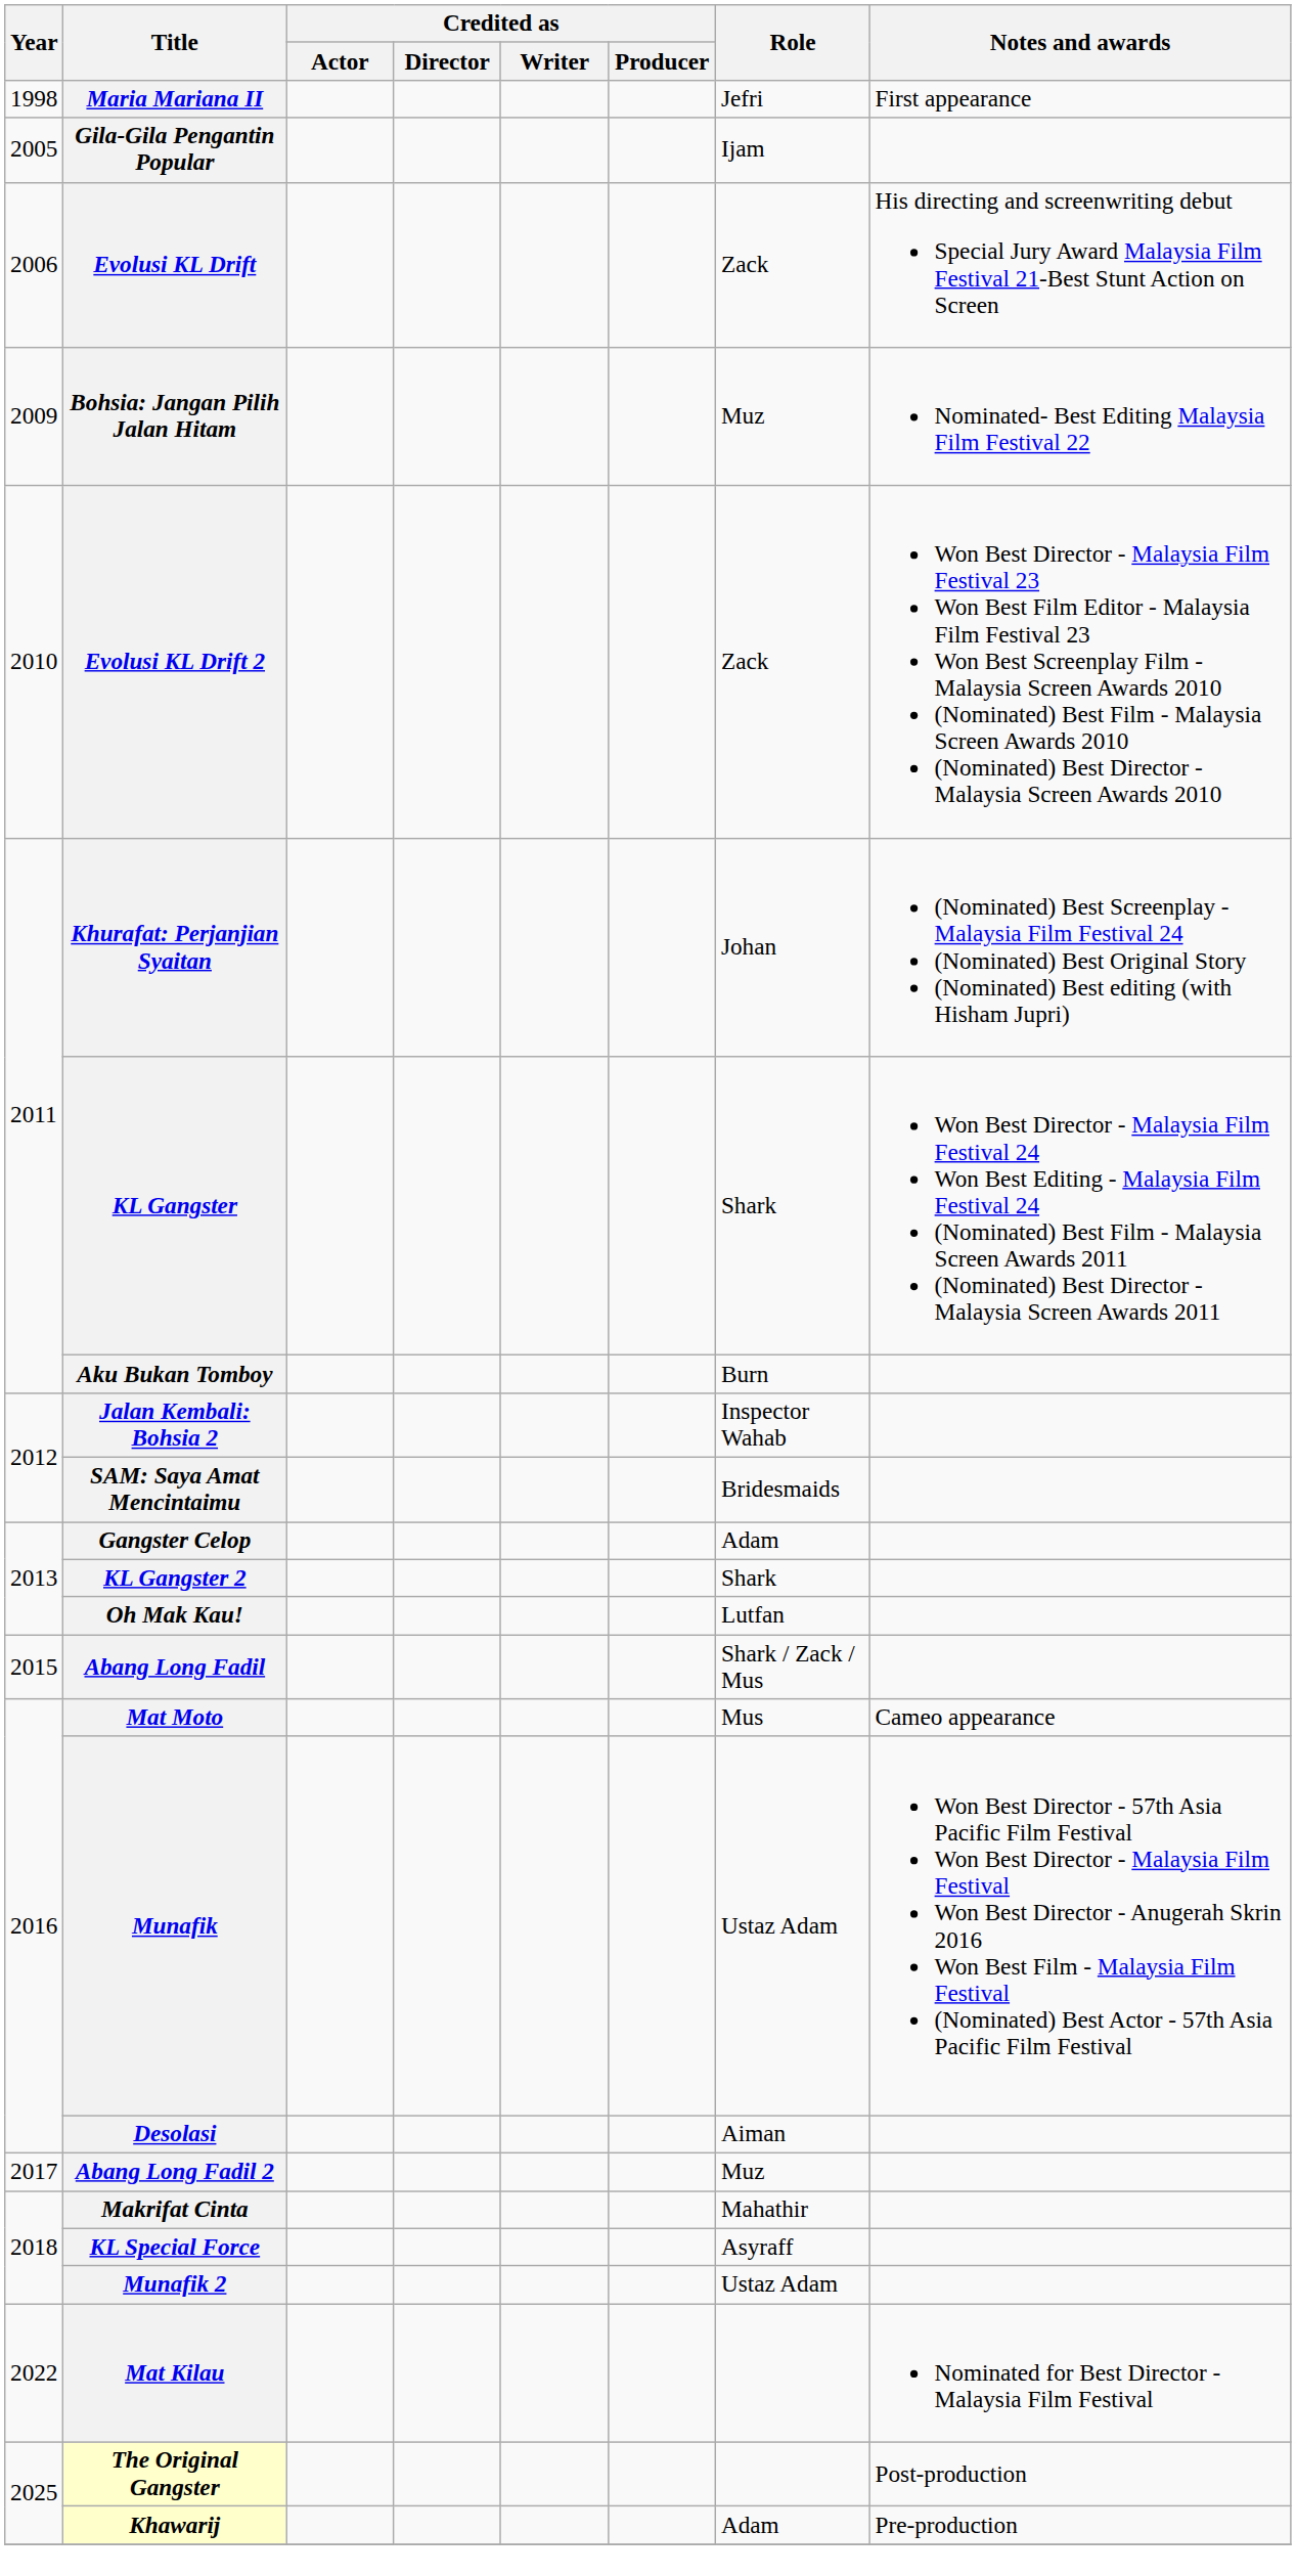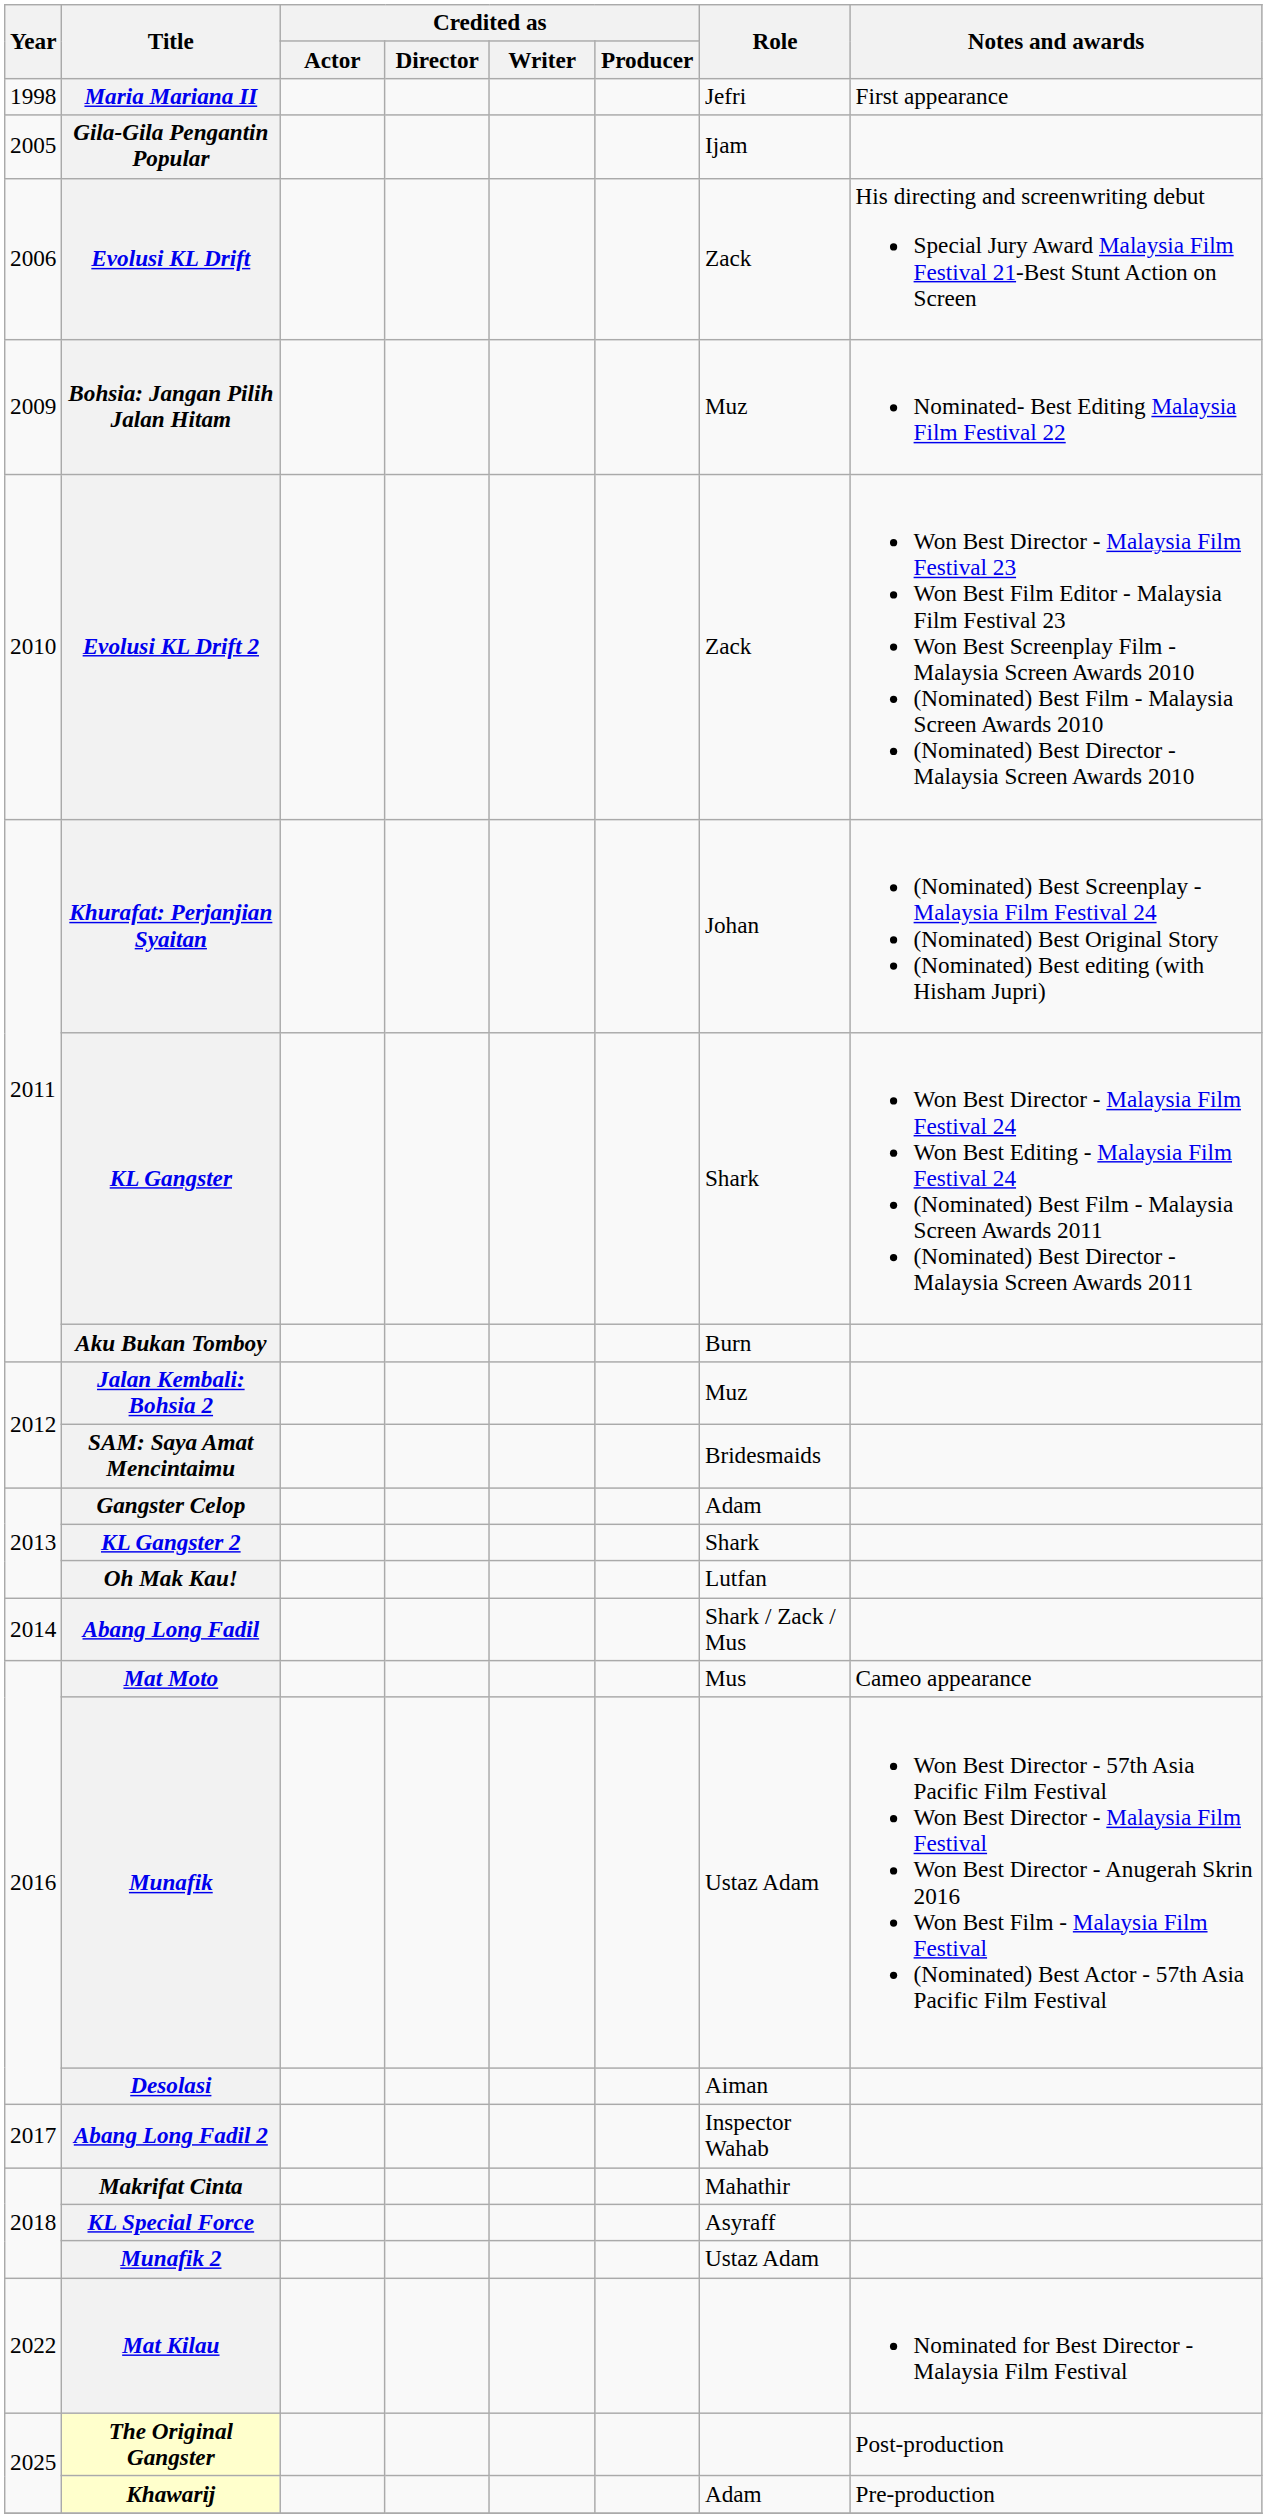 <table class="wikitable">
 <tr>
 <th rowspan="2">Year</th>
 <th rowspan="2">Title</th>
 <th colspan="4">Credited as</th>
 <th rowspan="2">Role</th>
 <th rowspan="2">Notes and awards</th>
 </tr>
 <tr>
 <th width="65">Actor</th>
 <th width="65">Director</th>
 <th width="65">Writer</th>
 <th width="65">Producer</th>
 </tr>
 <tr>
 <td>1998</td>
 <th><em><a href='#'>Maria Mariana II</a></em></th>
 <td></td>
 <td></td>
 <td></td>
 <td></td>
 <td>Jefri</td>
 <td>First appearance</td>
 </tr>
 <tr>
 <td>2005</td>
 <th><em>Gila-Gila Pengantin Popular</em></th>
 <td></td>
 <td></td>
 <td></td>
 <td></td>
 <td>Ijam</td>
 <td></td>
 </tr>
 <tr>
 <td>2006</td>
 <th><em><a href='#'>Evolusi KL Drift</a></em></th>
 <td></td>
 <td></td>
 <td></td>
 <td></td>
 <td>Zack</td>
 <td>His directing and screenwriting debut<br><ul><li>Special Jury Award <a href='#'>Malaysia Film Festival 21</a>-Best Stunt Action on Screen</li></ul></td>
 </tr>
 <tr>
 <td>2009</td>
 <th><em>Bohsia: Jangan Pilih Jalan Hitam</em></th>
 <td></td>
 <td></td>
 <td></td>
 <td></td>
 <td>Muz</td>
 <td><br><ul><li>Nominated- Best Editing <a href='#'>Malaysia Film Festival 22</a></li></ul></td>
 </tr>
 <tr>
 <td>2010</td>
 <th><em><a href='#'>Evolusi KL Drift 2</a></em></th>
 <td></td>
 <td></td>
 <td></td>
 <td></td>
 <td>Zack</td>
 <td><br><ul><li>Won Best Director - <a href='#'>Malaysia Film Festival 23</a></li><li>Won Best Film Editor - Malaysia Film Festival 23</li><li>Won Best Screenplay Film - Malaysia Screen Awards 2010</li><li>(Nominated) Best Film - Malaysia Screen Awards 2010</li><li>(Nominated) Best Director - Malaysia Screen Awards 2010</li></ul></td>
 </tr>
 <tr>
 <td rowspan="3">2011</td>
 <th><em><a href='#'>Khurafat: Perjanjian Syaitan</a></em></th>
 <td></td>
 <td></td>
 <td></td>
 <td></td>
 <td>Johan</td>
 <td><br><ul><li>(Nominated) Best Screenplay - <a href='#'>Malaysia Film Festival 24</a></li><li>(Nominated) Best Original Story</li><li>(Nominated) Best editing (with Hisham Jupri)</li></ul></td>
 </tr>
 <tr>
 <th><em><a href='#'>KL Gangster</a></em></th>
 <td></td>
 <td></td>
 <td></td>
 <td></td>
 <td>Shark</td>
 <td><br><ul><li>Won Best Director - <a href='#'>Malaysia Film Festival 24</a></li><li>Won Best Editing - <a href='#'>Malaysia Film Festival 24</a></li><li>(Nominated) Best Film - Malaysia Screen Awards 2011</li><li>(Nominated) Best Director - Malaysia Screen Awards 2011</li></ul></td>
 </tr>
 <tr>
 <th><em>Aku Bukan Tomboy</em></th>
 <td></td>
 <td></td>
 <td></td>
 <td></td>
 <td>Burn</td>
 <td></td>
 </tr>
 <tr>
 <td rowspan="2">2012</td>
 <th><em><a href='#'>Jalan Kembali: Bohsia 2</a></em></th>
 <td></td>
 <td></td>
 <td></td>
 <td></td>
-<td>Inspector Wahab</td>
+<td>Muz</td>
 <td></td>
 </tr>
 <tr>
 <th><em>SAM: Saya Amat Mencintaimu</em></th>
 <td></td>
 <td></td>
 <td></td>
 <td></td>
 <td>Bridesmaids</td>
 <td></td>
 </tr>
 <tr>
 <td rowspan="3">2013</td>
 <th><em>Gangster Celop</em></th>
 <td></td>
 <td></td>
 <td></td>
 <td></td>
 <td>Adam</td>
 <td></td>
 </tr>
 <tr>
 <th><em><a href='#'>KL Gangster 2</a></em></th>
 <td></td>
 <td></td>
 <td></td>
 <td></td>
 <td>Shark</td>
 <td></td>
 </tr>
 <tr>
 <th><em>Oh Mak Kau!</em></th>
 <td></td>
 <td></td>
 <td></td>
 <td></td>
 <td>Lutfan</td>
 <td></td>
 </tr>
 <tr>
-<td>2015</td>
+<td>2014</td>
 <th><em><a href='#'>Abang Long Fadil</a></em></th>
 <td></td>
 <td></td>
 <td></td>
 <td></td>
 <td>Shark / Zack / Mus</td>
 <td></td>
 </tr>
 <tr>
 <td rowspan="3">2016</td>
 <th><em><a href='#'>Mat Moto</a></em></th>
 <td></td>
 <td></td>
 <td></td>
 <td></td>
 <td>Mus</td>
 <td>Cameo appearance</td>
 </tr>
 <tr>
 <th><em><a href='#'>Munafik</a></em></th>
 <td></td>
 <td></td>
 <td></td>
 <td></td>
 <td>Ustaz Adam</td>
 <td><br><ul><li>Won Best Director - 57th Asia Pacific Film Festival</li><li>Won Best Director - <a href='#'>Malaysia Film Festival</a></li><li>Won Best Director - Anugerah Skrin 2016</li><li>Won Best Film - <a href='#'>Malaysia Film Festival</a></li><li>(Nominated) Best Actor - 57th Asia Pacific Film Festival</li></ul><br></td>
 </tr>
 <tr>
 <th><em><a href='#'>Desolasi</a></em></th>
 <td></td>
 <td></td>
 <td></td>
 <td></td>
 <td>Aiman</td>
 <td></td>
 </tr>
 <tr>
 <td>2017</td>
 <th><em><a href='#'>Abang Long Fadil 2</a></em></th>
 <td></td>
 <td></td>
 <td></td>
 <td></td>
-<td>Muz</td>
+<td>Inspector Wahab</td>
 <td></td>
 </tr>
 <tr>
 <td rowspan="3">2018</td>
 <th><em>Makrifat Cinta</em></th>
 <td></td>
 <td></td>
 <td></td>
 <td></td>
 <td>Mahathir</td>
 <td></td>
 </tr>
 <tr>
 <th><em><a href='#'>KL Special Force</a></em></th>
 <td></td>
 <td></td>
 <td></td>
 <td></td>
 <td>Asyraff</td>
 <td></td>
 </tr>
 <tr>
 <th><em><a href='#'>Munafik 2</a></em></th>
 <td></td>
 <td></td>
 <td></td>
 <td></td>
 <td>Ustaz Adam</td>
 <td></td>
 </tr>
 <tr>
 <td>2022</td>
 <th><em><a href='#'>Mat Kilau</a></em></th>
 <td></td>
 <td></td>
 <td></td>
 <td></td>
 <td></td>
 <td><br><ul><li>Nominated for Best Director - Malaysia Film Festival</li></ul></td>
 </tr>
 <tr>
 <td rowspan="2">2025</td>
 <th style="background:#FFFFCC;"><em>The Original Gangster</em></th>
 <td></td>
 <td></td>
 <td></td>
 <td></td>
 <td></td>
 <td>Post-production</td>
 </tr>
 <tr>
 <th style="background:#FFFFCC;"><em>Khawarij</em></th>
 <td></td>
 <td></td>
 <td></td>
 <td></td>
 <td>Adam</td>
 <td>Pre-production</td>
 </tr>
 <tr>
 </tr>
 </table>
